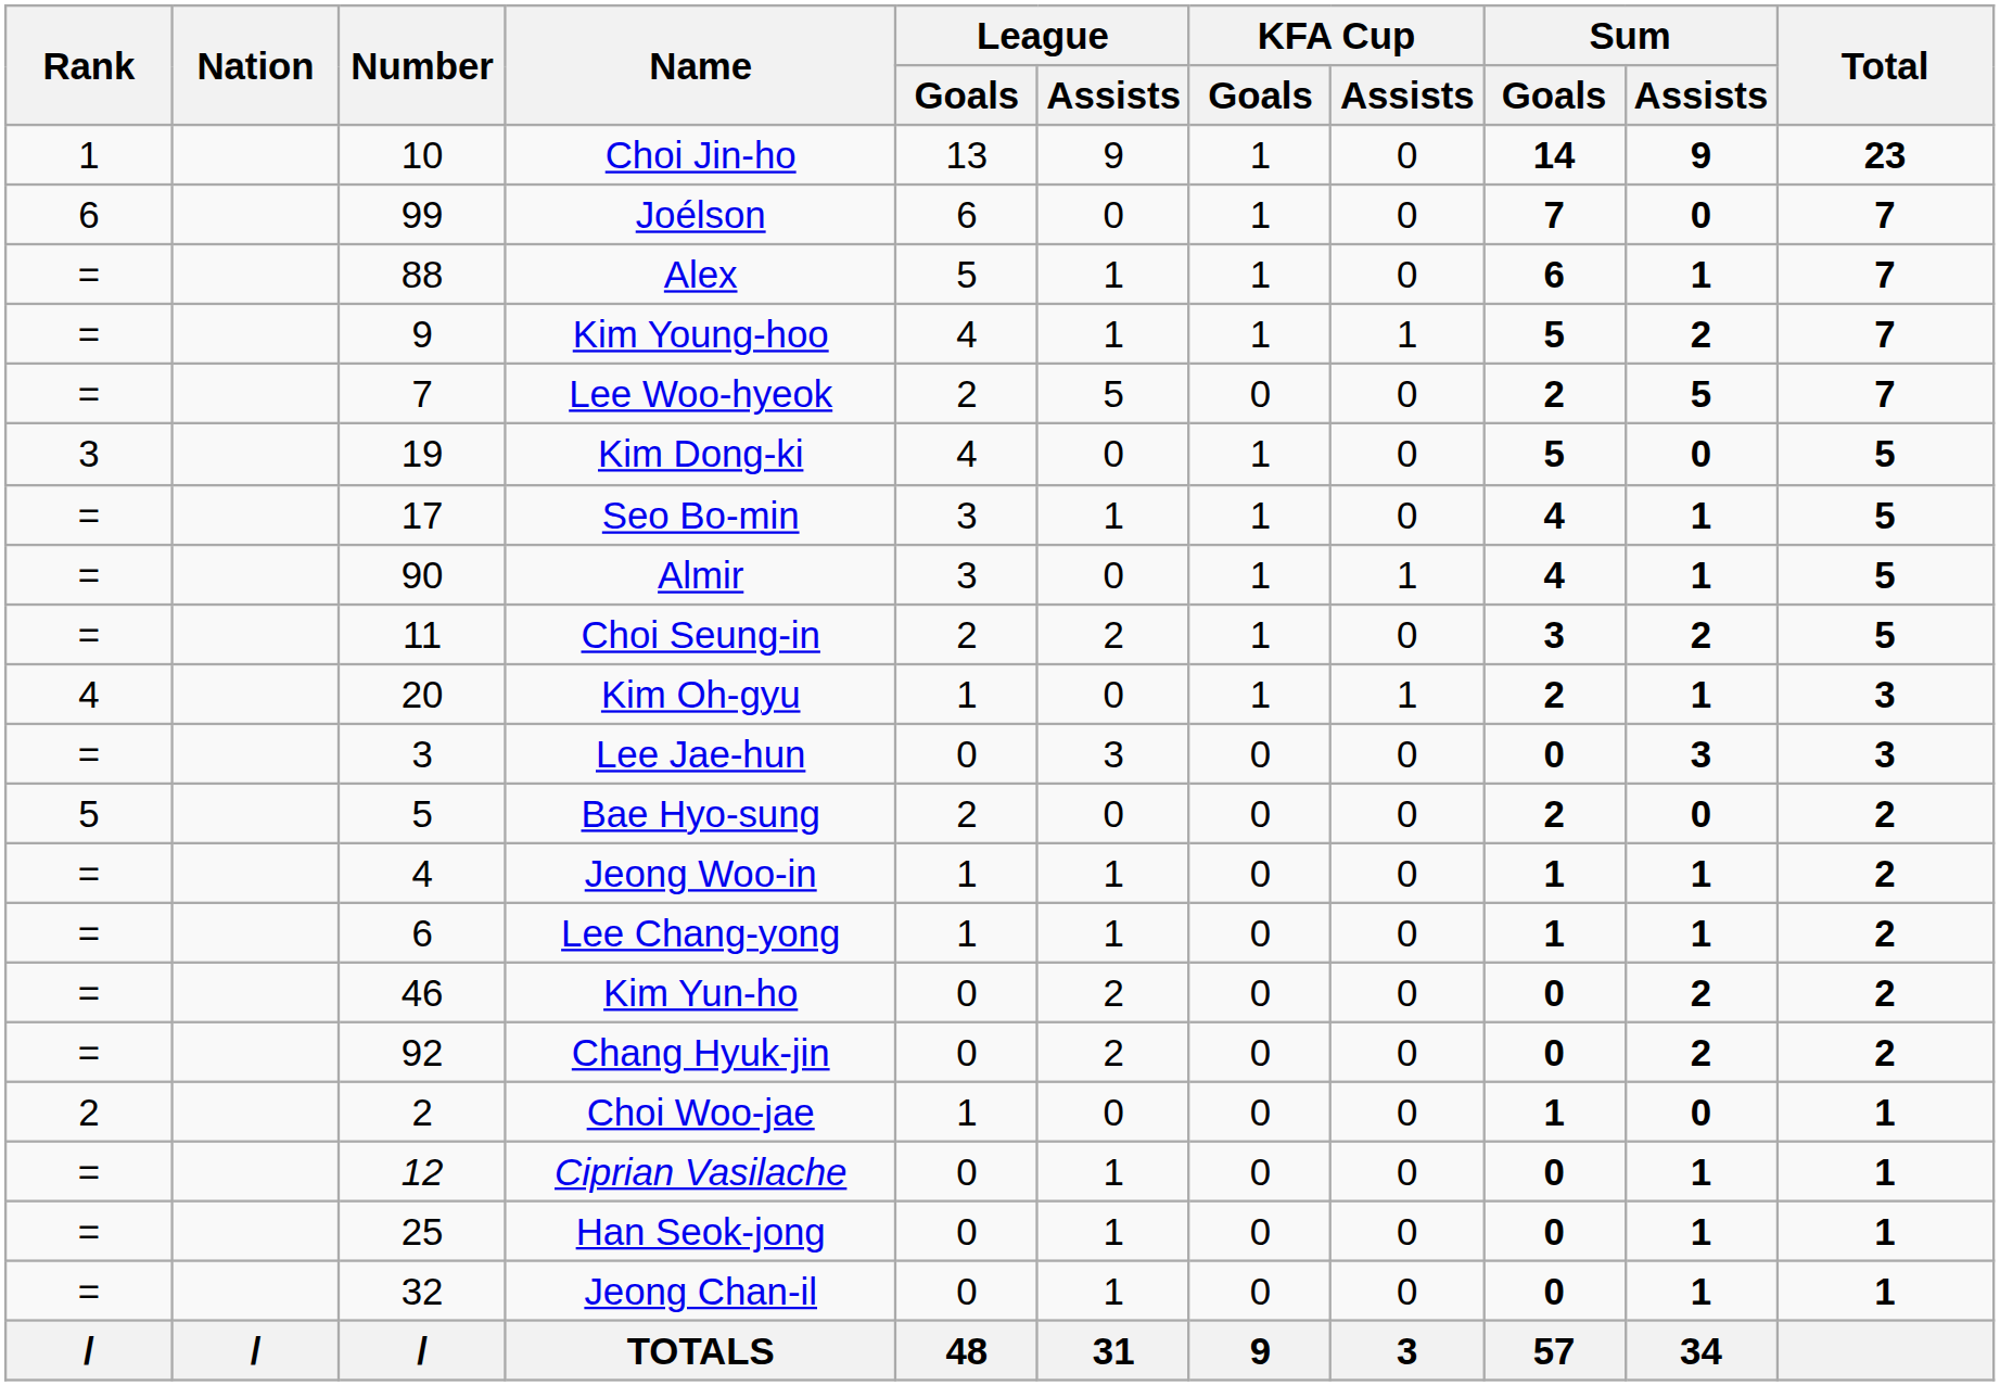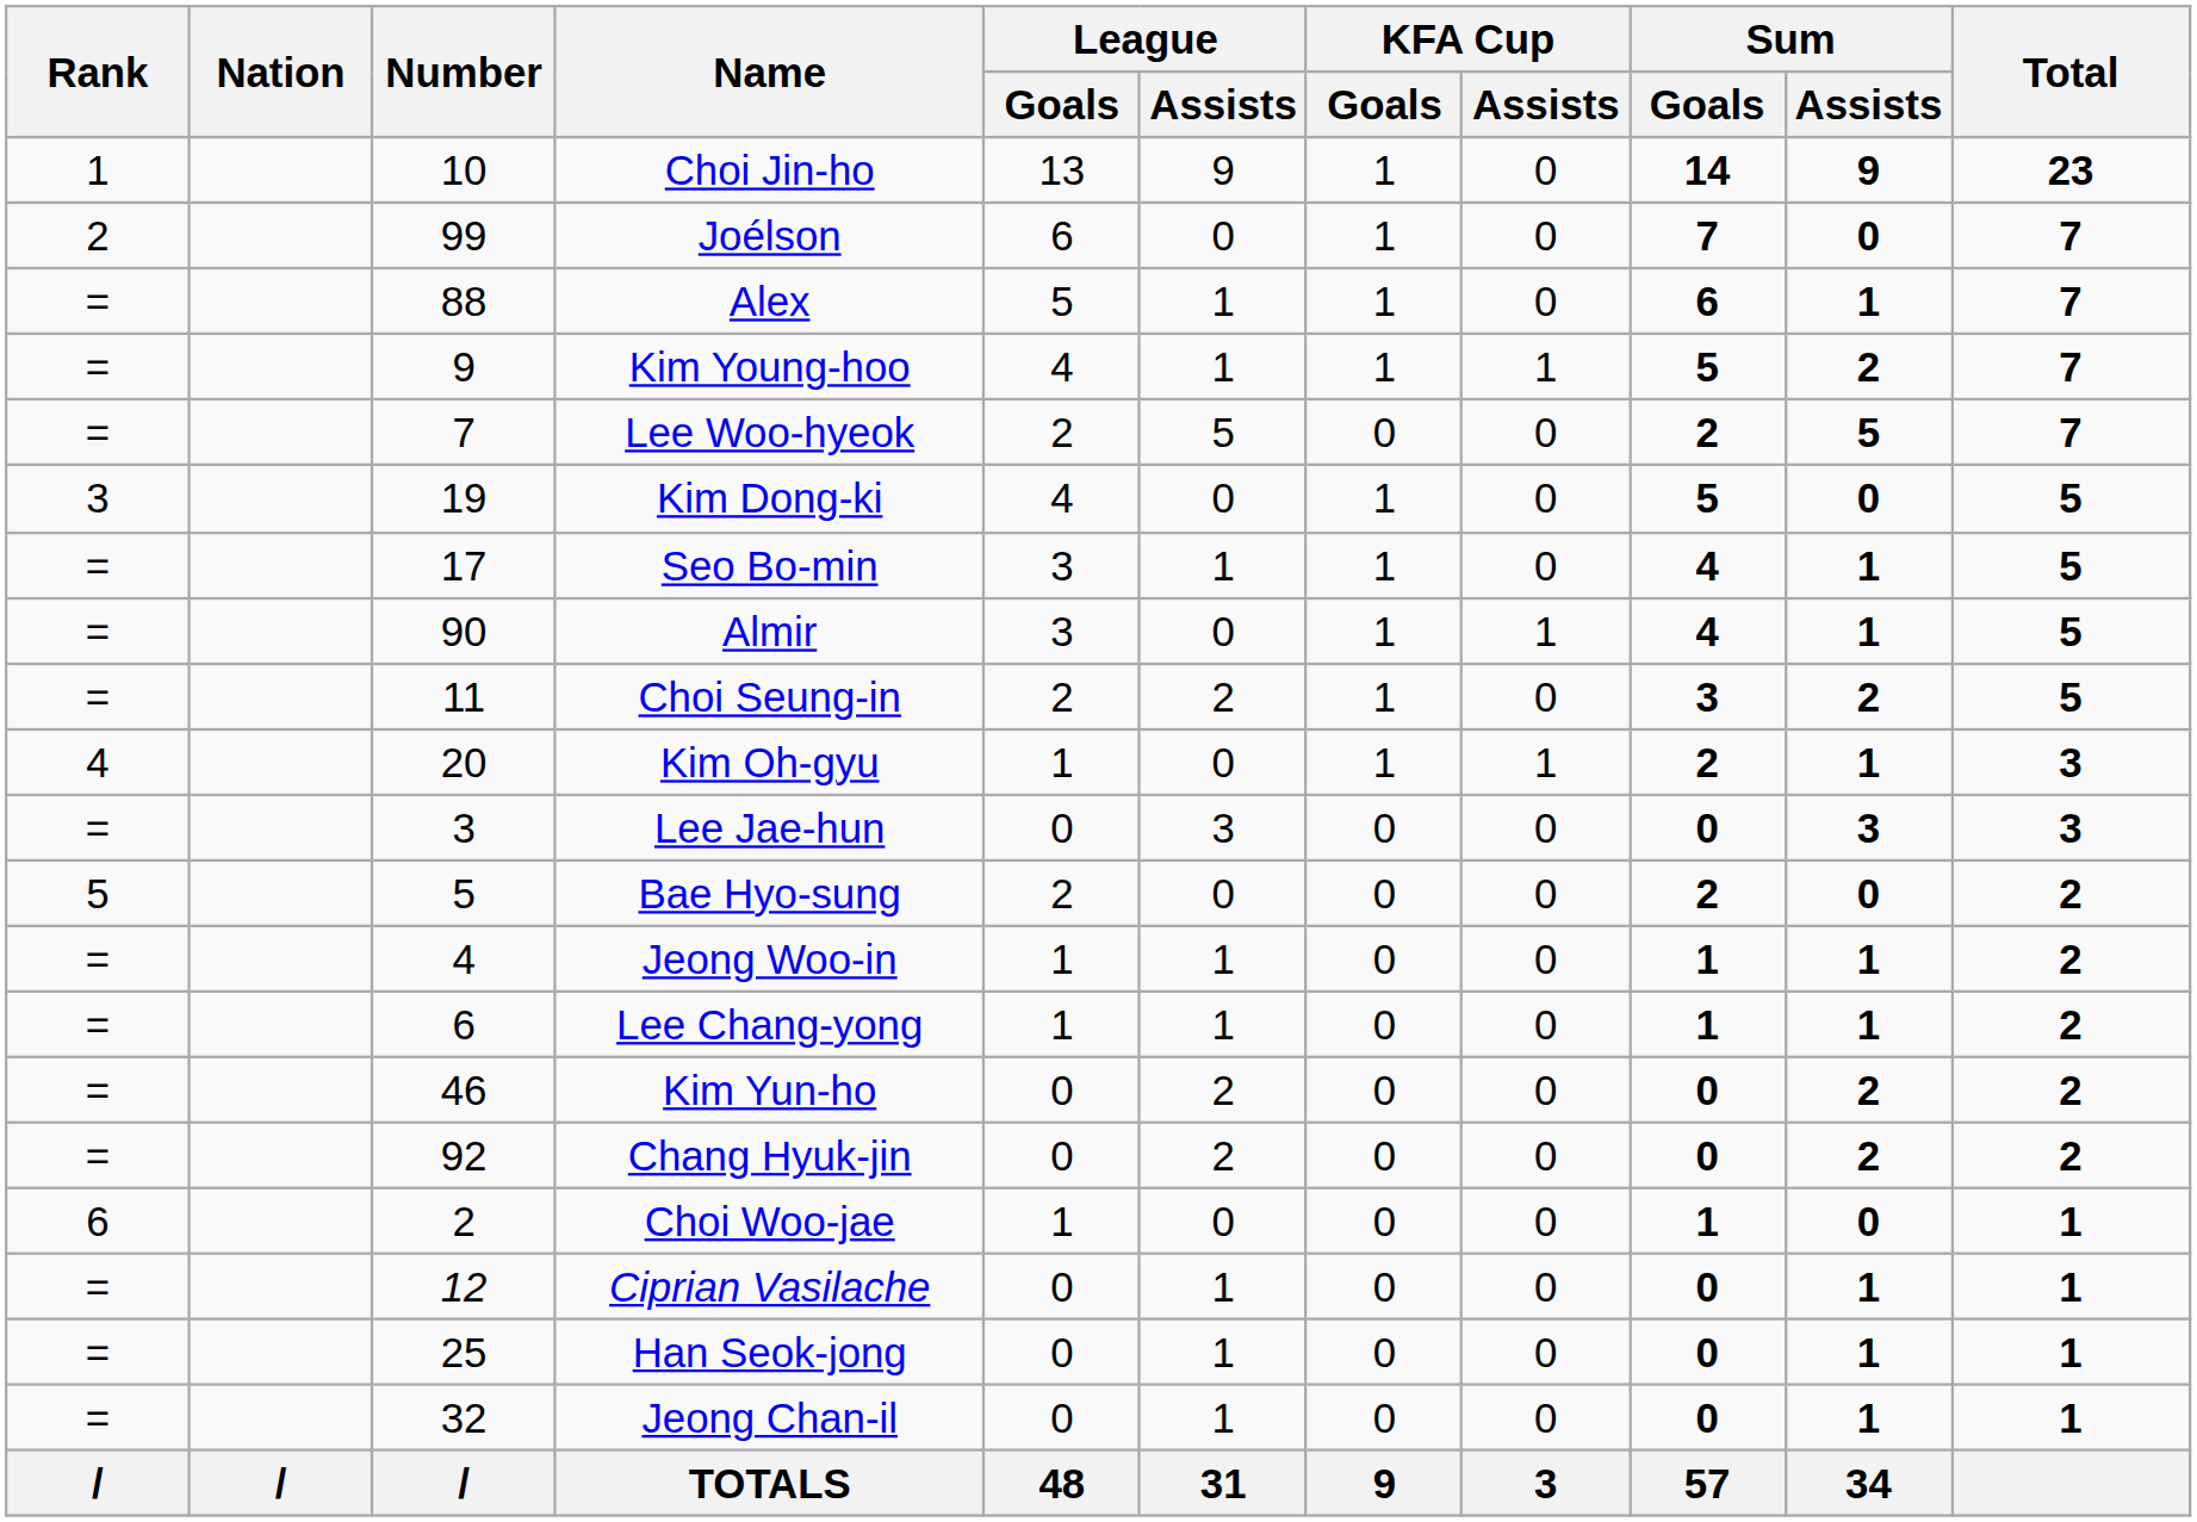 <table class="wikitable" style="font-size: 95%; text-align: center;">
 <tr>
 <th rowspan=2 width=60>Rank</th>
 <th rowspan=2 width=60>Nation</th>
 <th rowspan=2 width=60>Number</th>
 <th rowspan=2 width=150>Name</th>
 <th colspan=2 width=100>League</th>
 <th colspan=2 width=100>KFA Cup</th>
 <th colspan=2 width=100>Sum</th>
 <th rowspan=2 width=80>Total</th>
 </tr>
 <tr>
 <th width=50>Goals</th>
 <th width=50>Assists</th>
 <th width=50>Goals</th>
 <th width=50>Assists</th>
 <th width=50>Goals</th>
 <th width=50>Assists</th>
 </tr>
 <tr>
 <td>1</td>
 <td></td>
 <td>10</td>
 <td><a href='#'>Choi Jin-ho</a></td>
 <td>13</td>
 <td>9</td>
 <td>1</td>
 <td>0</td>
 <td><strong>14</strong></td>
 <td><strong>9</strong></td>
 <td><strong>23</strong></td>
 </tr>
 <tr>
-<td>6</td>
+<td>2</td>
 <td></td>
 <td>99</td>
 <td><a href='#'>Joélson</a></td>
 <td>6</td>
 <td>0</td>
 <td>1</td>
 <td>0</td>
 <td><strong>7</strong></td>
 <td><strong>0</strong></td>
 <td><strong>7</strong></td>
 </tr>
 <tr>
 <td>=</td>
 <td></td>
 <td>88</td>
 <td><a href='#'>Alex</a></td>
 <td>5</td>
 <td>1</td>
 <td>1</td>
 <td>0</td>
 <td><strong>6</strong></td>
 <td><strong>1</strong></td>
 <td><strong>7</strong></td>
 </tr>
 <tr>
 <td>=</td>
 <td></td>
 <td>9</td>
 <td><a href='#'>Kim Young-hoo</a></td>
 <td>4</td>
 <td>1</td>
 <td>1</td>
 <td>1</td>
 <td><strong>5</strong></td>
 <td><strong>2</strong></td>
 <td><strong>7</strong></td>
 </tr>
 <tr>
 <td>=</td>
 <td></td>
 <td>7</td>
 <td><a href='#'>Lee Woo-hyeok</a></td>
 <td>2</td>
 <td>5</td>
 <td>0</td>
 <td>0</td>
 <td><strong>2</strong></td>
 <td><strong>5</strong></td>
 <td><strong>7</strong></td>
 </tr>
 <tr>
 <td>3</td>
 <td></td>
 <td>19</td>
 <td><a href='#'>Kim Dong-ki</a></td>
 <td>4</td>
 <td>0</td>
 <td>1</td>
 <td>0</td>
 <td><strong>5</strong></td>
 <td><strong>0</strong></td>
 <td><strong>5</strong></td>
 </tr>
 <tr>
 <td>=</td>
 <td></td>
 <td>17</td>
 <td><a href='#'>Seo Bo-min</a></td>
 <td>3</td>
 <td>1</td>
 <td>1</td>
 <td>0</td>
 <td><strong>4</strong></td>
 <td><strong>1</strong></td>
 <td><strong>5</strong></td>
 </tr>
 <tr>
 <td>=</td>
 <td></td>
 <td>90</td>
 <td><a href='#'>Almir</a></td>
 <td>3</td>
 <td>0</td>
 <td>1</td>
 <td>1</td>
 <td><strong>4</strong></td>
 <td><strong>1</strong></td>
 <td><strong>5</strong></td>
 </tr>
 <tr>
 <td>=</td>
 <td></td>
 <td>11</td>
 <td><a href='#'>Choi Seung-in</a></td>
 <td>2</td>
 <td>2</td>
 <td>1</td>
 <td>0</td>
 <td><strong>3</strong></td>
 <td><strong>2</strong></td>
 <td><strong>5</strong></td>
 </tr>
 <tr>
 <td>4</td>
 <td></td>
 <td>20</td>
 <td><a href='#'>Kim Oh-gyu</a></td>
 <td>1</td>
 <td>0</td>
 <td>1</td>
 <td>1</td>
 <td><strong>2</strong></td>
 <td><strong>1</strong></td>
 <td><strong>3</strong></td>
 </tr>
 <tr>
 <td>=</td>
 <td></td>
 <td>3</td>
 <td><a href='#'>Lee Jae-hun</a></td>
 <td>0</td>
 <td>3</td>
 <td>0</td>
 <td>0</td>
 <td><strong>0</strong></td>
 <td><strong>3</strong></td>
 <td><strong>3</strong></td>
 </tr>
 <tr>
 <td>5</td>
 <td></td>
 <td>5</td>
 <td><a href='#'>Bae Hyo-sung</a></td>
 <td>2</td>
 <td>0</td>
 <td>0</td>
 <td>0</td>
 <td><strong>2</strong></td>
 <td><strong>0</strong></td>
 <td><strong>2</strong></td>
 </tr>
 <tr>
 <td>=</td>
 <td></td>
 <td>4</td>
 <td><a href='#'>Jeong Woo-in</a></td>
 <td>1</td>
 <td>1</td>
 <td>0</td>
 <td>0</td>
 <td><strong>1</strong></td>
 <td><strong>1</strong></td>
 <td><strong>2</strong></td>
 </tr>
 <tr>
 <td>=</td>
 <td></td>
 <td>6</td>
 <td><a href='#'>Lee Chang-yong</a></td>
 <td>1</td>
 <td>1</td>
 <td>0</td>
 <td>0</td>
 <td><strong>1</strong></td>
 <td><strong>1</strong></td>
 <td><strong>2</strong></td>
 </tr>
 <tr>
 <td>=</td>
 <td></td>
 <td>46</td>
 <td><a href='#'>Kim Yun-ho</a></td>
 <td>0</td>
 <td>2</td>
 <td>0</td>
 <td>0</td>
 <td><strong>0</strong></td>
 <td><strong>2</strong></td>
 <td><strong>2</strong></td>
 </tr>
 <tr>
 <td>=</td>
 <td></td>
 <td>92</td>
 <td><a href='#'>Chang Hyuk-jin</a></td>
 <td>0</td>
 <td>2</td>
 <td>0</td>
 <td>0</td>
 <td><strong>0</strong></td>
 <td><strong>2</strong></td>
 <td><strong>2</strong></td>
 </tr>
 <tr>
-<td>2</td>
+<td>6</td>
 <td></td>
 <td>2</td>
 <td><a href='#'>Choi Woo-jae</a></td>
 <td>1</td>
 <td>0</td>
 <td>0</td>
 <td>0</td>
 <td><strong>1</strong></td>
 <td><strong>0</strong></td>
 <td><strong>1</strong></td>
 </tr>
 <tr>
 <td>=</td>
 <td></td>
 <td><em>12</em></td>
 <td><em><a href='#'>Ciprian Vasilache</a></em></td>
 <td>0</td>
 <td>1</td>
 <td>0</td>
 <td>0</td>
 <td><strong>0</strong></td>
 <td><strong>1</strong></td>
 <td><strong>1</strong></td>
 </tr>
 <tr>
 <td>=</td>
 <td></td>
 <td>25</td>
 <td><a href='#'>Han Seok-jong</a></td>
 <td>0</td>
 <td>1</td>
 <td>0</td>
 <td>0</td>
 <td><strong>0</strong></td>
 <td><strong>1</strong></td>
 <td><strong>1</strong></td>
 </tr>
 <tr>
 <td>=</td>
 <td></td>
 <td>32</td>
 <td><a href='#'>Jeong Chan-il</a></td>
 <td>0</td>
 <td>1</td>
 <td>0</td>
 <td>0</td>
 <td><strong>0</strong></td>
 <td><strong>1</strong></td>
 <td><strong>1</strong></td>
 </tr>
 <tr>
 <th>/</th>
 <th>/</th>
 <th>/</th>
 <th>TOTALS</th>
 <th>48</th>
 <th>31</th>
 <th>9</th>
 <th>3</th>
 <th>57</th>
 <th>34</th>
 <th></th>
 </tr>
 </table>
